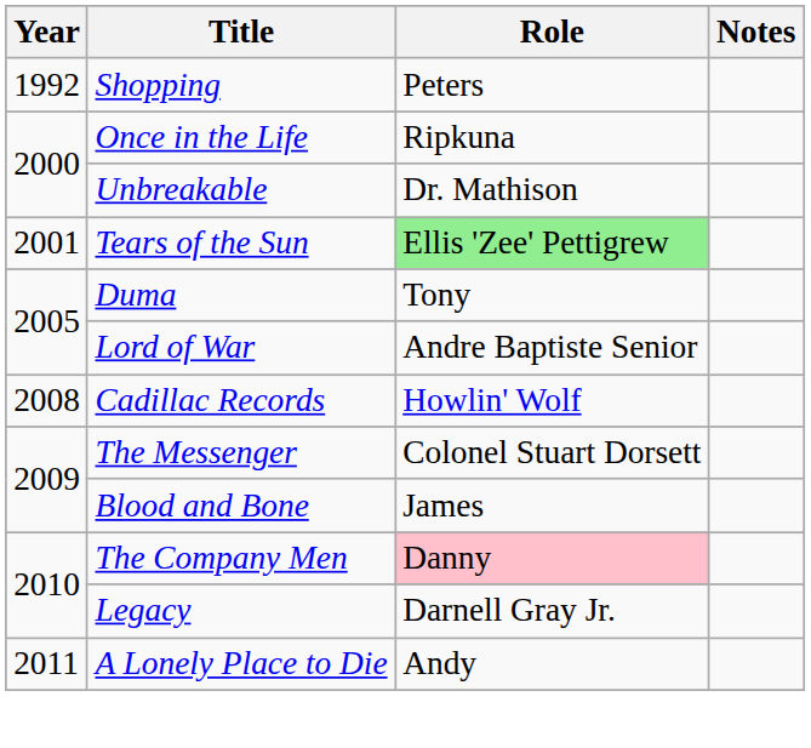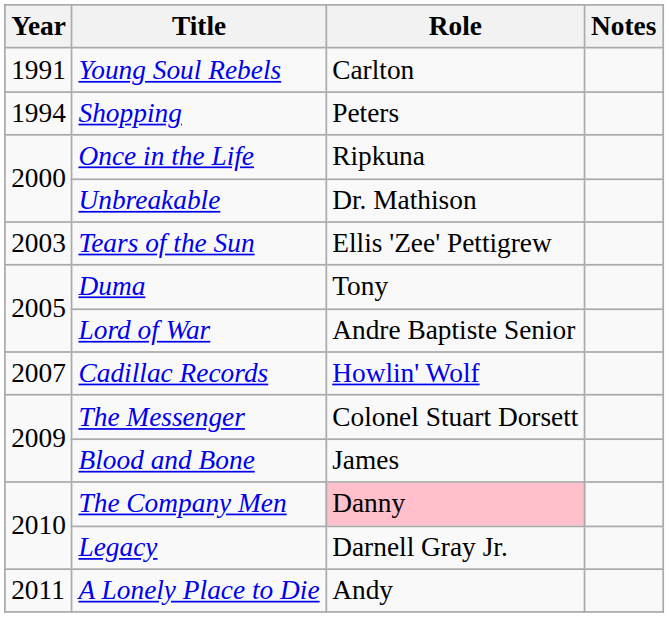 <table class="wikitable sortable">
 <tr>
 <th>Year</th>
 <th>Title</th>
 <th>Role</th>
 <th>Notes</th>
 </tr>
 <tr>
-<td>1992</td>
+<td>1991</td>
+<td><em><a href='#'>Young Soul Rebels</a></em></td>
+<td>Carlton</td>
+<td></td>
+</tr>
+<tr>
+<td>1994</td>
 <td><em><a href='#'>Shopping</a></em></td>
 <td>Peters</td>
 <td></td>
 </tr>
 <tr>
 <td rowspan="2">2000</td>
 <td><em><a href='#'>Once in the Life</a></em></td>
 <td>Ripkuna</td>
 <td></td>
 </tr>
 <tr>
 <td><em><a href='#'>Unbreakable</a></em></td>
 <td>Dr. Mathison</td>
 <td></td>
 </tr>
 <tr>
-<td>2001</td>
+<td>2003</td>
 <td><em><a href='#'>Tears of the Sun</a></em></td>
-<td style="background: lightgreen;">Ellis 'Zee' Pettigrew</td>
+<td>Ellis 'Zee' Pettigrew</td>
 <td></td>
 </tr>
 <tr>
 <td rowspan="2">2005</td>
 <td><em><a href='#'>Duma</a></em></td>
 <td>Tony</td>
 <td></td>
 </tr>
 <tr>
 <td><em><a href='#'>Lord of War</a></em></td>
 <td>Andre Baptiste Senior</td>
 <td></td>
 </tr>
 <tr>
-<td>2008</td>
+<td>2007</td>
 <td><em><a href='#'>Cadillac Records</a></em></td>
 <td><a href='#'>Howlin' Wolf</a></td>
 <td></td>
 </tr>
 <tr>
 <td rowspan="2">2009</td>
 <td><em><a href='#'>The Messenger</a></em></td>
 <td>Colonel Stuart Dorsett</td>
 <td></td>
 </tr>
 <tr>
 <td><em><a href='#'>Blood and Bone</a></em></td>
 <td>James</td>
 <td></td>
 </tr>
 <tr>
 <td rowspan="2">2010</td>
 <td><em><a href='#'>The Company Men</a></em></td>
 <td style="background: pink;">Danny</td>
 <td></td>
 </tr>
 <tr>
 <td><em><a href='#'>Legacy</a></em></td>
 <td>Darnell Gray Jr.</td>
 <td></td>
 </tr>
 <tr>
 <td>2011</td>
 <td><em><a href='#'>A Lonely Place to Die</a></em></td>
 <td>Andy</td>
 <td></td>
 </tr>
 </table>
